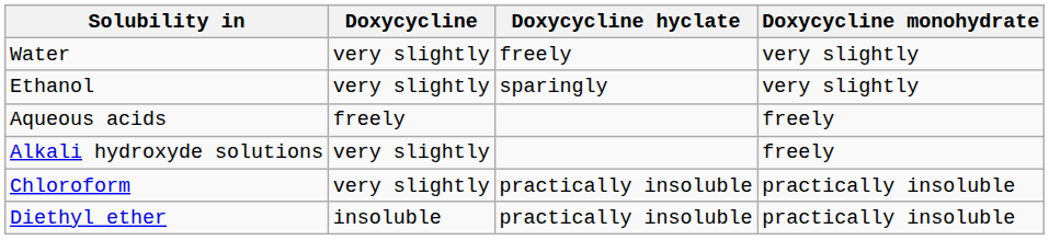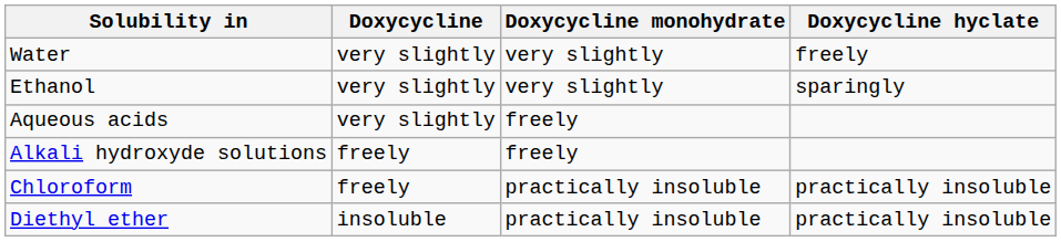 <table class="wikitable">
 <tr>
 <th>Solubility in</th>
 <th>Doxycycline</th>
+<th>Doxycycline monohydrate</th>
 <th>Doxycycline hyclate</th>
-<th>Doxycycline monohydrate</th>
 </tr>
 <tr>
 <td>Water</td>
 <td>very slightly</td>
+<td>very slightly</td>
 <td>freely</td>
-<td>very slightly</td>
 </tr>
 <tr>
 <td>Ethanol</td>
 <td>very slightly</td>
+<td>very slightly</td>
 <td>sparingly</td>
-<td>very slightly</td>
 </tr>
 <tr>
 <td>Aqueous acids</td>
+<td>very slightly</td>
 <td>freely</td>
 <td></td>
-<td>freely</td>
 </tr>
 <tr>
 <td><a href='#'>Alkali</a> hydroxyde solutions</td>
-<td>very slightly</td>
+<td>freely</td>
+<td>freely</td>
 <td></td>
-<td>freely</td>
 </tr>
 <tr>
 <td><a href='#'>Chloroform</a></td>
-<td>very slightly</td>
+<td>freely</td>
 <td>practically insoluble</td>
 <td>practically insoluble</td>
 </tr>
 <tr>
 <td><a href='#'>Diethyl ether</a></td>
 <td>insoluble</td>
 <td>practically insoluble</td>
 <td>practically insoluble</td>
 </tr>
 </table>
